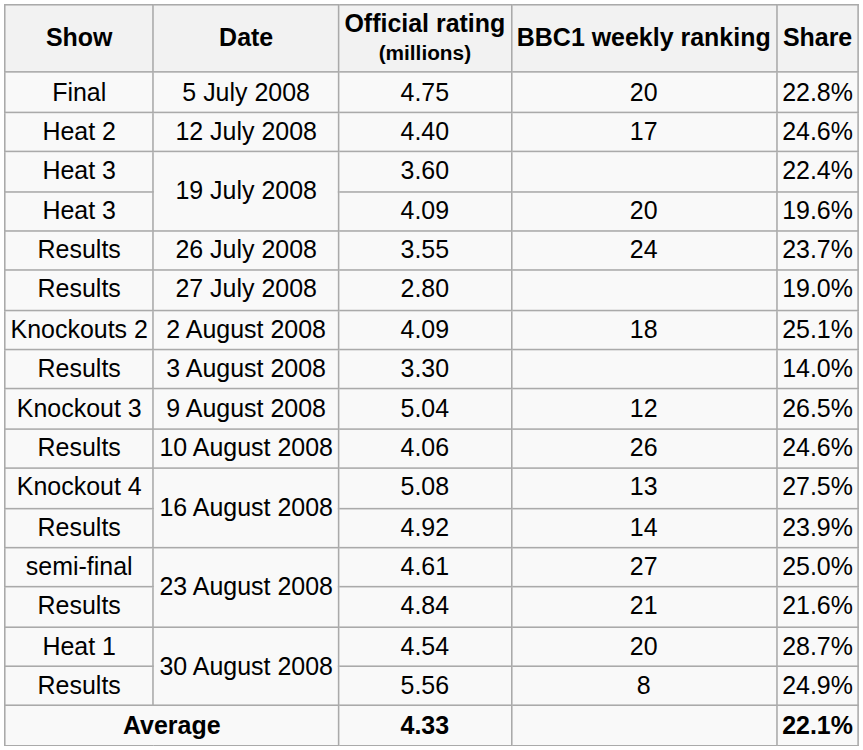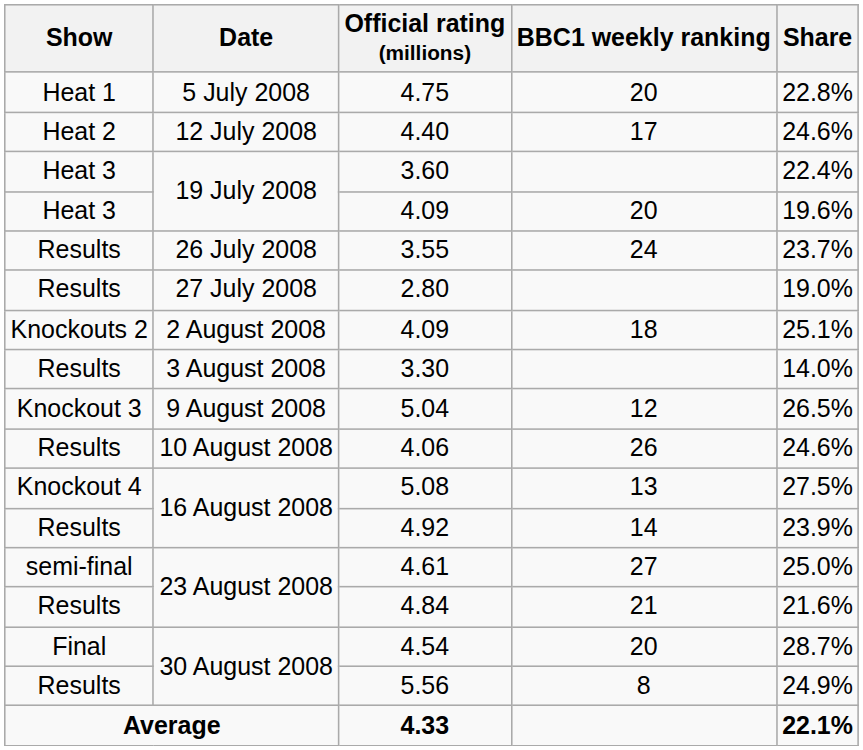 <table class="wikitable" style="text-align:center">
 <tr>
 <th>Show</th>
 <th>Date</th>
 <th>Official rating<br><small>(millions)</small></th>
 <th>BBC1 weekly ranking</th>
 <th>Share</th>
 </tr>
 <tr>
-<td>Final</td>
+<td>Heat 1</td>
 <td>5 July 2008</td>
 <td>4.75</td>
 <td>20</td>
 <td>22.8%</td>
 </tr>
 <tr>
 <td>Heat 2</td>
 <td>12 July 2008</td>
 <td>4.40</td>
 <td>17</td>
 <td>24.6%</td>
 </tr>
 <tr>
 <td>Heat 3</td>
 <td rowspan="2">19 July 2008</td>
 <td>3.60</td>
 <td></td>
 <td>22.4%</td>
 </tr>
 <tr>
 <td>Heat 3</td>
 <td>4.09</td>
 <td>20</td>
 <td>19.6%</td>
 </tr>
 <tr>
 <td>Results</td>
 <td>26 July 2008</td>
 <td>3.55</td>
 <td>24</td>
 <td>23.7%</td>
 </tr>
 <tr>
 <td>Results</td>
 <td>27 July 2008</td>
 <td>2.80</td>
 <td></td>
 <td>19.0%</td>
 </tr>
 <tr>
 <td>Knockouts 2</td>
 <td>2 August 2008</td>
 <td>4.09</td>
 <td>18</td>
 <td>25.1%</td>
 </tr>
 <tr>
 <td>Results</td>
 <td>3 August 2008</td>
 <td>3.30</td>
 <td></td>
 <td>14.0%</td>
 </tr>
 <tr>
 <td>Knockout 3</td>
 <td>9 August 2008</td>
 <td>5.04</td>
 <td>12</td>
 <td>26.5%</td>
 </tr>
 <tr>
 <td>Results</td>
 <td>10 August 2008</td>
 <td>4.06</td>
 <td>26</td>
 <td>24.6%</td>
 </tr>
 <tr>
 <td>Knockout 4</td>
 <td rowspan="2">16 August 2008</td>
 <td>5.08</td>
 <td>13</td>
 <td>27.5%</td>
 </tr>
 <tr>
 <td>Results</td>
 <td>4.92</td>
 <td>14</td>
 <td>23.9%</td>
 </tr>
 <tr>
 <td>semi-final</td>
 <td rowspan="2">23 August 2008</td>
 <td>4.61</td>
 <td>27</td>
 <td>25.0%</td>
 </tr>
 <tr>
 <td>Results</td>
 <td>4.84</td>
 <td>21</td>
 <td>21.6%</td>
 </tr>
 <tr>
-<td>Heat 1</td>
+<td>Final</td>
 <td rowspan="2">30 August 2008</td>
 <td>4.54</td>
 <td>20</td>
 <td>28.7%</td>
 </tr>
 <tr>
 <td>Results</td>
 <td>5.56</td>
 <td>8</td>
 <td>24.9%</td>
 </tr>
 <tr>
 <td colspan="2"><strong>Average</strong></td>
 <td><strong>4.33</strong></td>
 <td></td>
 <td><strong>22.1%</strong></td>
 </tr>
 </table>
